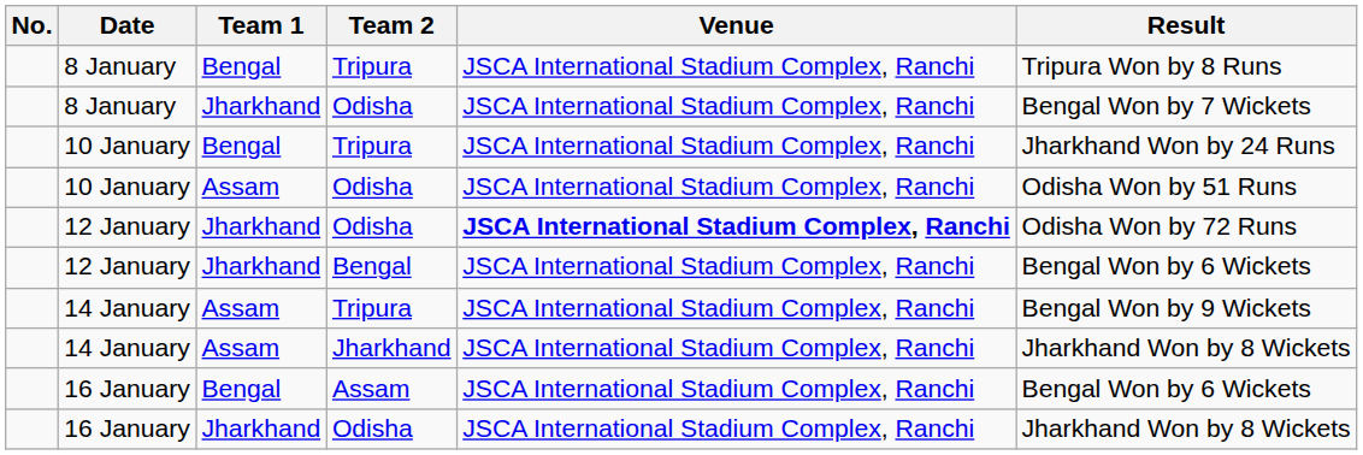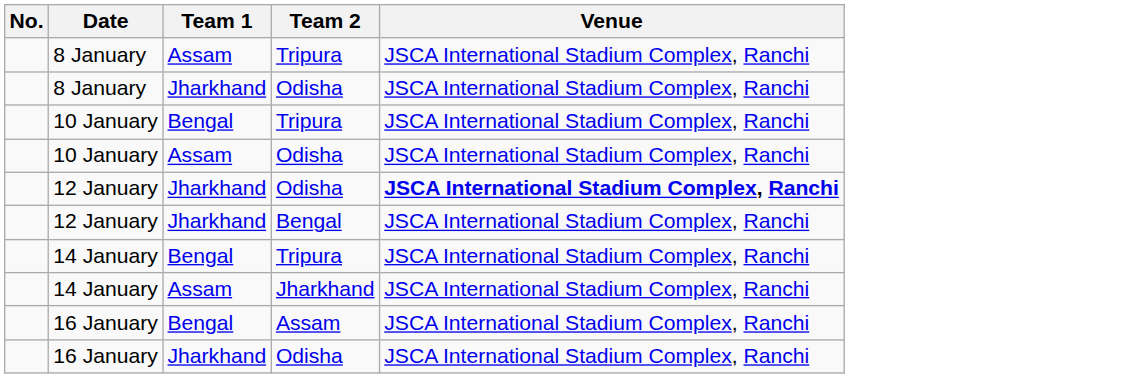 <table class="wikitable collapsible collapsed">
 <tr>
 <th>No.</th>
 <th>Date</th>
 <th>Team 1</th>
 <th>Team 2</th>
 <th>Venue</th>
-<th>Result</th>
 </tr>
 <tr>
 <td> </td>
 <td>8 January</td>
-<td><a href='#'>Bengal</a></td>
+<td><a href='#'>Assam</a></td>
 <td><a href='#'>Tripura</a></td>
 <td><a href='#'>JSCA International Stadium Complex</a>, <a href='#'>Ranchi</a></td>
-<td>Tripura Won by 8 Runs</td>
 </tr>
 <tr>
 <td> </td>
 <td>8 January</td>
 <td><a href='#'>Jharkhand</a></td>
 <td><a href='#'>Odisha</a></td>
 <td><a href='#'>JSCA International Stadium Complex</a>, <a href='#'>Ranchi</a></td>
-<td>Bengal Won by 7 Wickets</td>
 </tr>
 <tr>
 <td> </td>
 <td>10 January</td>
 <td><a href='#'>Bengal</a></td>
 <td><a href='#'>Tripura</a></td>
 <td><a href='#'>JSCA International Stadium Complex</a>, <a href='#'>Ranchi</a></td>
-<td>Jharkhand Won by 24 Runs</td>
 </tr>
 <tr>
 <td> </td>
 <td>10 January</td>
 <td><a href='#'>Assam</a></td>
 <td><a href='#'>Odisha</a></td>
 <td><a href='#'>JSCA International Stadium Complex</a>, <a href='#'>Ranchi</a></td>
-<td>Odisha Won by 51 Runs</td>
 </tr>
 <tr>
 <td> </td>
 <td>12 January</td>
 <td><a href='#'>Jharkhand</a></td>
 <td><a href='#'>Odisha</a></td>
 <td><strong><a href='#'>JSCA International Stadium Complex</a>, <a href='#'>Ranchi</a></strong></td>
-<td>Odisha Won by 72 Runs</td>
 </tr>
 <tr>
 <td> </td>
 <td>12 January</td>
 <td><a href='#'>Jharkhand</a></td>
 <td><a href='#'>Bengal</a></td>
 <td><a href='#'>JSCA International Stadium Complex</a>, <a href='#'>Ranchi</a></td>
-<td>Bengal Won by 6 Wickets</td>
 </tr>
 <tr>
 <td> </td>
 <td>14 January</td>
-<td><a href='#'>Assam</a></td>
+<td><a href='#'>Bengal</a></td>
 <td><a href='#'>Tripura</a></td>
 <td><a href='#'>JSCA International Stadium Complex</a>, <a href='#'>Ranchi</a></td>
-<td>Bengal Won by 9 Wickets</td>
 </tr>
 <tr>
 <td> </td>
 <td>14 January</td>
 <td><a href='#'>Assam</a></td>
 <td><a href='#'>Jharkhand</a></td>
 <td><a href='#'>JSCA International Stadium Complex</a>, <a href='#'>Ranchi</a></td>
-<td>Jharkhand Won by 8 Wickets</td>
 </tr>
 <tr>
 <td> </td>
 <td>16 January</td>
 <td><a href='#'>Bengal</a></td>
 <td><a href='#'>Assam</a></td>
 <td><a href='#'>JSCA International Stadium Complex</a>, <a href='#'>Ranchi</a></td>
-<td>Bengal Won by 6 Wickets</td>
 </tr>
 <tr>
 <td> </td>
 <td>16 January</td>
 <td><a href='#'>Jharkhand</a></td>
 <td><a href='#'>Odisha</a></td>
 <td><a href='#'>JSCA International Stadium Complex</a>, <a href='#'>Ranchi</a></td>
-<td>Jharkhand Won by 8 Wickets</td>
 </tr>
 </table>
